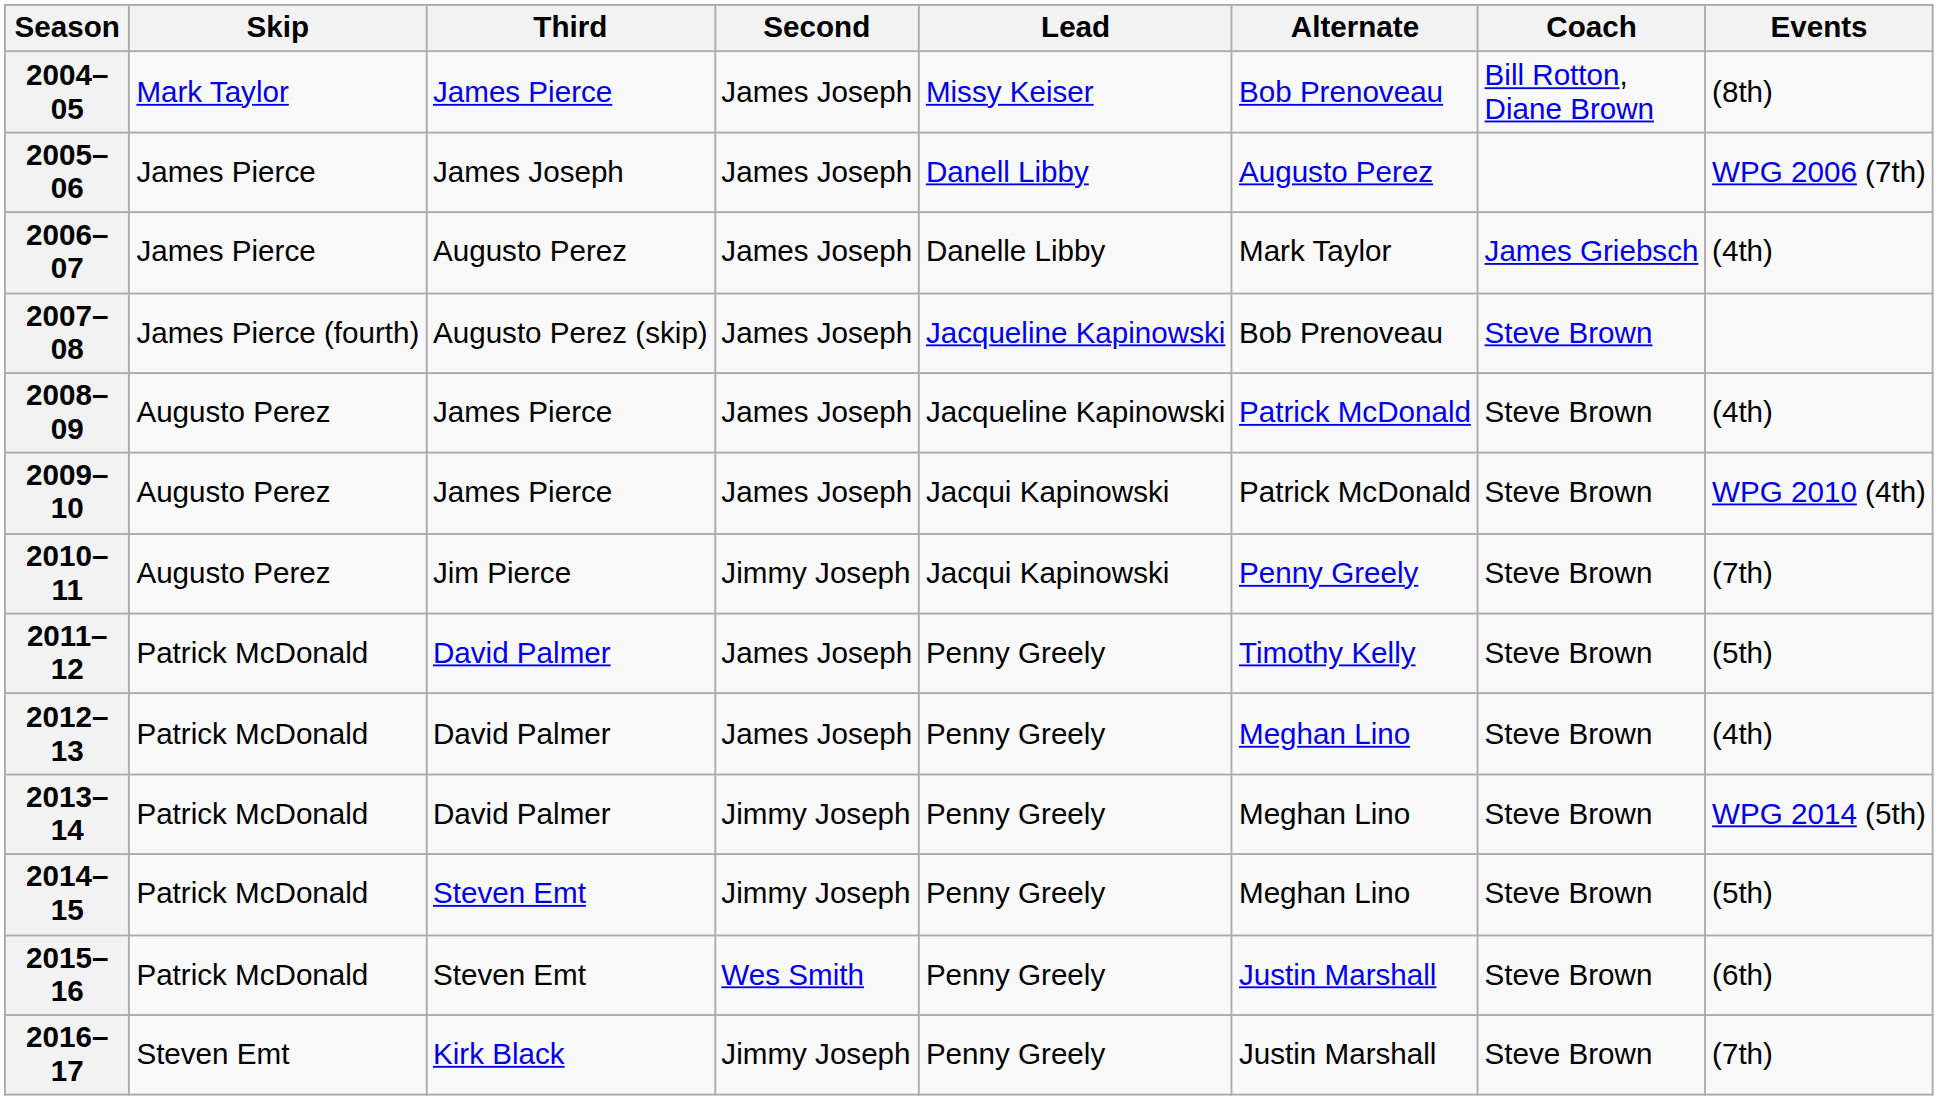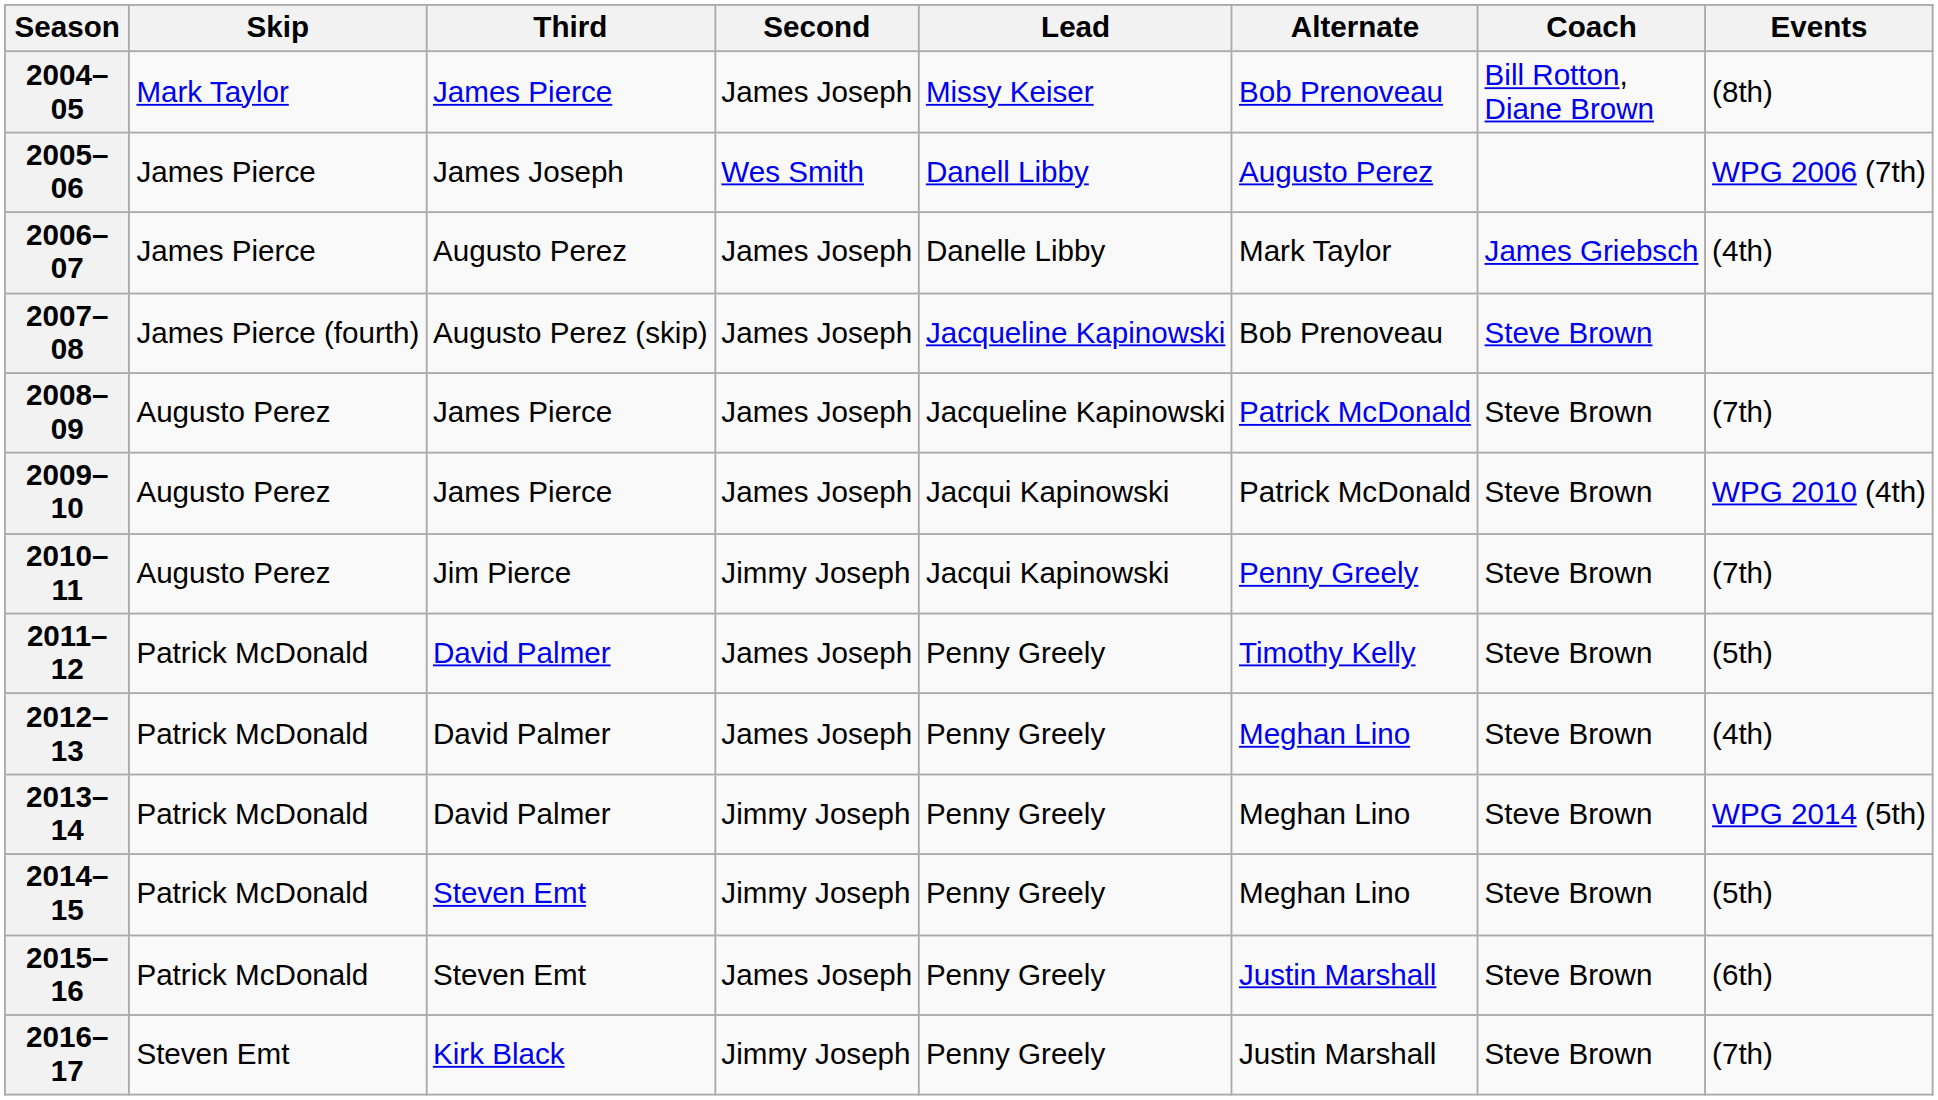 <table class="wikitable">
 <tr>
 <th scope="col" width=60>Season</th>
 <th scope="col">Skip</th>
 <th scope="col">Third</th>
 <th scope="col">Second</th>
 <th scope="col">Lead</th>
 <th scope="col">Alternate</th>
 <th scope="col">Coach</th>
 <th scope="col">Events</th>
 </tr>
 <tr>
 <th scope="row">2004–05</th>
 <td><a href='#'>Mark Taylor</a></td>
 <td><a href='#'>James Pierce</a></td>
 <td>James Joseph</td>
 <td><a href='#'>Missy Keiser</a></td>
 <td><a href='#'>Bob Prenoveau</a></td>
 <td><a href='#'>Bill Rotton</a>,<br><a href='#'>Diane Brown</a></td>
 <td> (8th)</td>
 </tr>
 <tr>
 <th scope="row">2005–06</th>
 <td>James Pierce</td>
 <td>James Joseph</td>
-<td>James Joseph</td>
+<td><a href='#'>Wes Smith</a></td>
 <td><a href='#'>Danell Libby</a></td>
 <td><a href='#'>Augusto Perez</a></td>
 <td></td>
 <td><a href='#'>WPG 2006</a> (7th)</td>
 </tr>
 <tr>
 <th scope="row">2006–07</th>
 <td>James Pierce</td>
 <td>Augusto Perez</td>
 <td>James Joseph</td>
 <td>Danelle Libby</td>
 <td>Mark Taylor</td>
 <td><a href='#'>James Griebsch</a></td>
 <td> (4th)</td>
 </tr>
 <tr>
 <th scope="row">2007–08</th>
 <td>James Pierce (fourth)</td>
 <td>Augusto Perez (skip)</td>
 <td>James Joseph</td>
 <td><a href='#'>Jacqueline Kapinowski</a></td>
 <td>Bob Prenoveau</td>
 <td><a href='#'>Steve Brown</a></td>
 <td> </td>
 </tr>
 <tr>
 <th scope="row">2008–09</th>
 <td>Augusto Perez</td>
 <td>James Pierce</td>
 <td>James Joseph</td>
 <td>Jacqueline Kapinowski</td>
 <td><a href='#'>Patrick McDonald</a></td>
 <td>Steve Brown</td>
-<td> (4th)</td>
+<td> (7th)</td>
 </tr>
 <tr>
 <th scope="row">2009–10</th>
 <td>Augusto Perez</td>
 <td>James Pierce</td>
 <td>James Joseph</td>
 <td>Jacqui Kapinowski</td>
 <td>Patrick McDonald</td>
 <td>Steve Brown</td>
 <td><a href='#'>WPG 2010</a> (4th)</td>
 </tr>
 <tr>
 <th scope="row">2010–11</th>
 <td>Augusto Perez</td>
 <td>Jim Pierce</td>
 <td>Jimmy Joseph</td>
 <td>Jacqui Kapinowski</td>
 <td><a href='#'>Penny Greely</a></td>
 <td>Steve Brown</td>
 <td> (7th)</td>
 </tr>
 <tr>
 <th scope="row">2011–12</th>
 <td>Patrick McDonald</td>
 <td><a href='#'>David Palmer</a></td>
 <td>James Joseph</td>
 <td>Penny Greely</td>
 <td><a href='#'>Timothy Kelly</a></td>
 <td>Steve Brown</td>
 <td> (5th)</td>
 </tr>
 <tr>
 <th scope="row">2012–13</th>
 <td>Patrick McDonald</td>
 <td>David Palmer</td>
 <td>James Joseph</td>
 <td>Penny Greely</td>
 <td><a href='#'>Meghan Lino</a></td>
 <td>Steve Brown</td>
 <td> (4th)</td>
 </tr>
 <tr>
 <th scope="row">2013–14</th>
 <td>Patrick McDonald</td>
 <td>David Palmer</td>
 <td>Jimmy Joseph</td>
 <td>Penny Greely</td>
 <td>Meghan Lino</td>
 <td>Steve Brown</td>
 <td><a href='#'>WPG 2014</a> (5th)</td>
 </tr>
 <tr>
 <th scope="row">2014–15</th>
 <td>Patrick McDonald</td>
 <td><a href='#'>Steven Emt</a></td>
 <td>Jimmy Joseph</td>
 <td>Penny Greely</td>
 <td>Meghan Lino</td>
 <td>Steve Brown</td>
 <td> (5th)</td>
 </tr>
 <tr>
 <th scope="row">2015–16</th>
 <td>Patrick McDonald</td>
 <td>Steven Emt</td>
-<td><a href='#'>Wes Smith</a></td>
+<td>James Joseph</td>
 <td>Penny Greely</td>
 <td><a href='#'>Justin Marshall</a></td>
 <td>Steve Brown</td>
 <td> (6th)</td>
 </tr>
 <tr>
 <th scope="row">2016–17</th>
 <td>Steven Emt</td>
 <td><a href='#'>Kirk Black</a></td>
 <td>Jimmy Joseph</td>
 <td>Penny Greely</td>
 <td>Justin Marshall</td>
 <td>Steve Brown</td>
 <td> (7th)</td>
 </tr>
 </table>
